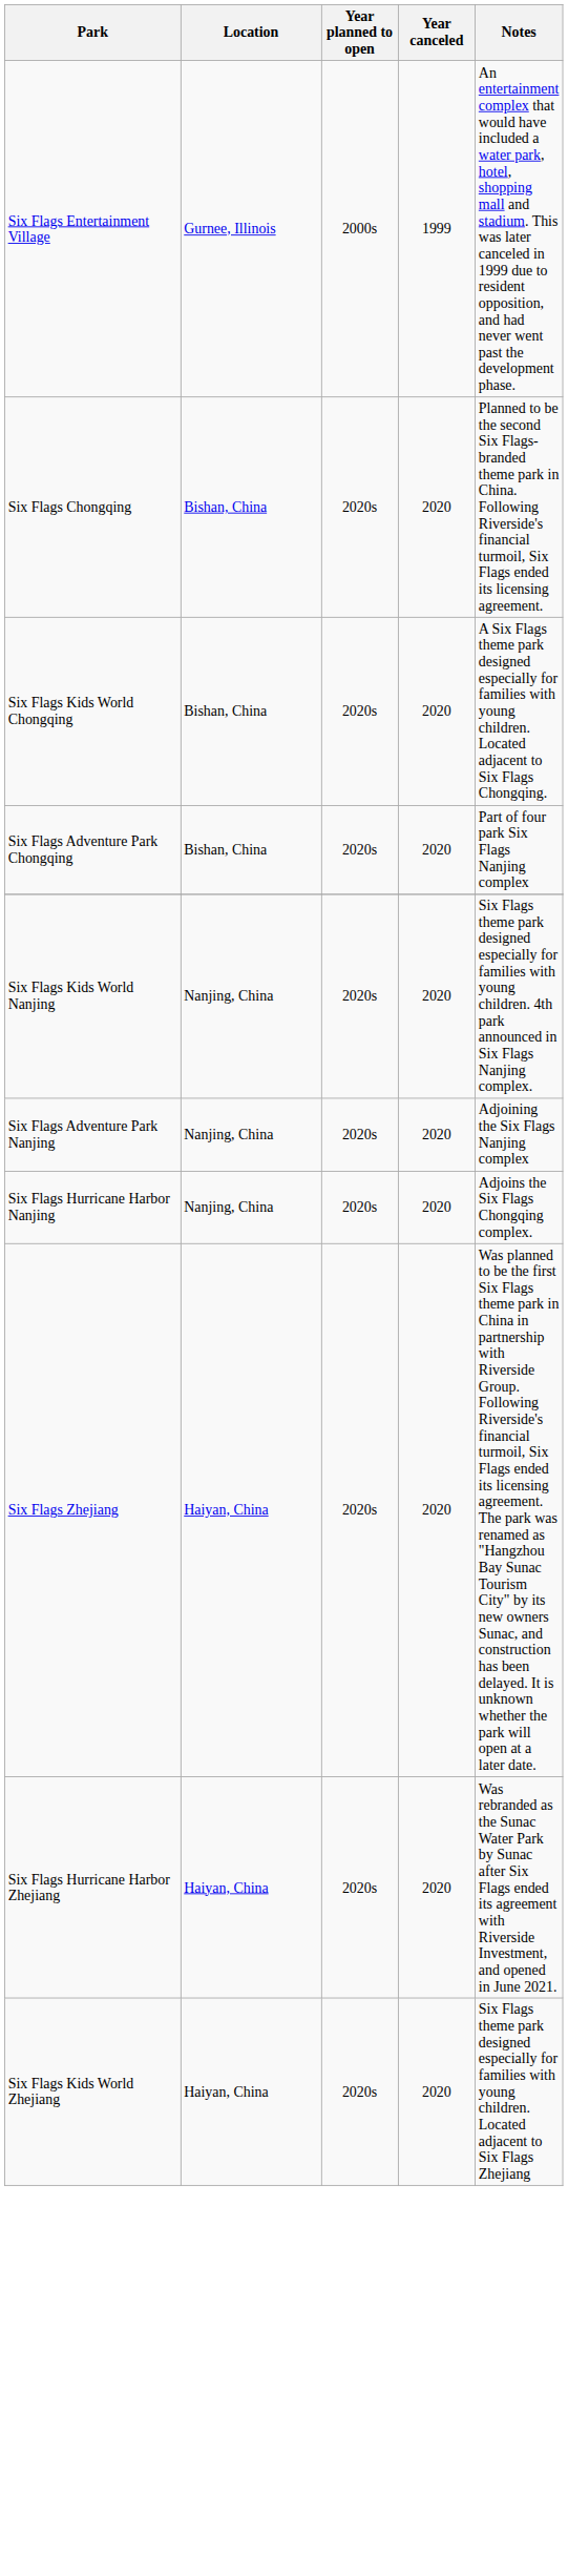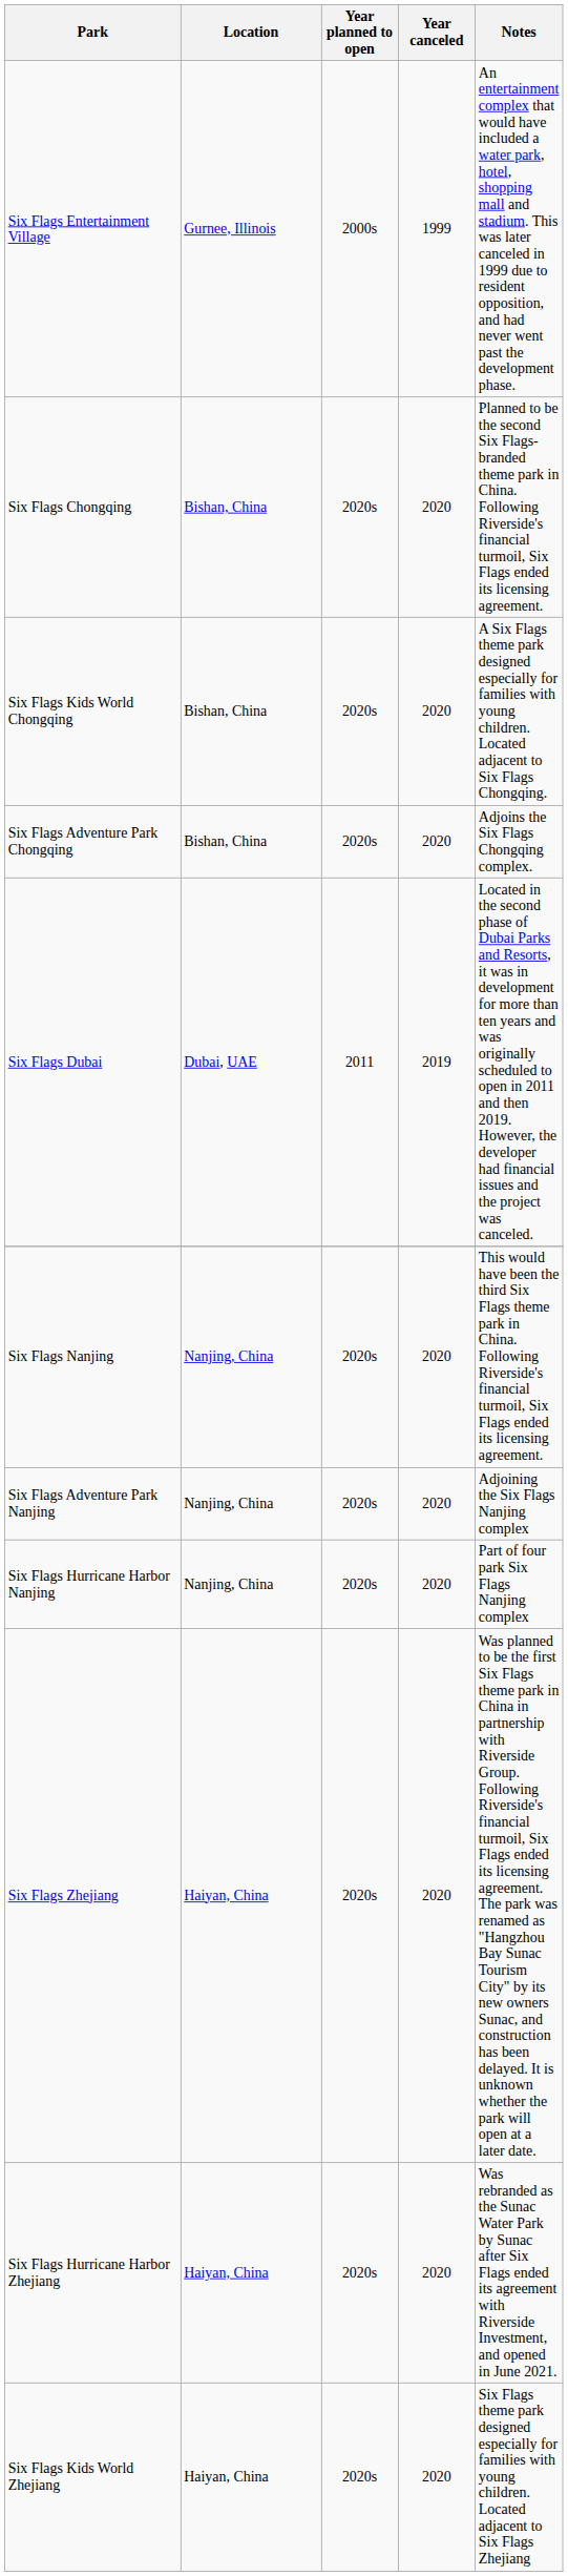 <table class="wikitable sortable" style="width:98%;">
 <tr>
 <th style="width:200px;">Park</th>
 <th style="width:160px;">Location</th>
 <th style="width:80px;">Year planned to open</th>
 <th style="width:80px;">Year canceled</th>
 <th>Notes</th>
 </tr>
 <tr>
 <td><a href='#'>Six Flags Entertainment Village</a></td>
 <td><a href='#'>Gurnee, Illinois</a></td>
 <td style="text-align:center">2000s</td>
 <td style="text-align:center">1999</td>
 <td>An <a href='#'>entertainment complex</a> that would have included a <a href='#'>water park</a>, <a href='#'>hotel</a>, <a href='#'>shopping mall</a> and <a href='#'>stadium</a>. This was later canceled in 1999 due to resident opposition, and had never went past the development phase.</td>
 </tr>
 <tr>
 <td>Six Flags Chongqing</td>
 <td><a href='#'>Bishan, China</a></td>
 <td style="text-align:center">2020s</td>
 <td style="text-align:center">2020</td>
 <td>Planned to be the second Six Flags-branded theme park in China. Following Riverside's financial turmoil, Six Flags ended its licensing agreement.</td>
 </tr>
 <tr>
 <td>Six Flags Kids World Chongqing</td>
 <td>Bishan, China</td>
 <td style="text-align:center">2020s</td>
 <td style="text-align:center">2020</td>
 <td>A Six Flags theme park designed especially for families with young children. Located adjacent to Six Flags Chongqing.</td>
 </tr>
 <tr>
 <td>Six Flags Adventure Park Chongqing</td>
 <td>Bishan, China</td>
 <td style="text-align:center">2020s</td>
 <td style="text-align:center">2020</td>
-<td>Part of four park Six Flags Nanjing complex</td>
+<td>Adjoins the Six Flags Chongqing complex.</td>
+</tr>
+<tr>
+<td><a href='#'>Six Flags Dubai</a></td>
+<td><a href='#'>Dubai</a>, <a href='#'>UAE</a></td>
+<td style="text-align:center">2011</td>
+<td style="text-align:center">2019</td>
+<td>Located in the second phase of <a href='#'>Dubai Parks and Resorts</a>, it was in development for more than ten years and was originally scheduled to open in 2011 and then 2019. However, the developer had financial issues and the project was canceled.</td>
 </tr>
 <tr>
 </tr>
 <tr>
-<td>Six Flags Kids World Nanjing</td>
-<td>Nanjing, China</td>
+<td>Six Flags Nanjing</td>
+<td><a href='#'>Nanjing, China</a></td>
 <td style="text-align:center">2020s</td>
 <td style="text-align:center">2020</td>
-<td>Six Flags theme park designed especially for families with young children. 4th park announced in Six Flags Nanjing complex.</td>
+<td>This would have been the third Six Flags theme park in China. Following Riverside's financial turmoil, Six Flags ended its licensing agreement.</td>
 </tr>
 <tr>
 <td>Six Flags Adventure Park Nanjing</td>
 <td>Nanjing, China</td>
 <td style="text-align:center">2020s</td>
 <td style="text-align:center">2020</td>
 <td>Adjoining the Six Flags Nanjing complex</td>
 </tr>
 <tr>
 <td>Six Flags Hurricane Harbor Nanjing</td>
 <td>Nanjing, China</td>
 <td style="text-align:center">2020s</td>
 <td style="text-align:center">2020</td>
-<td>Adjoins the Six Flags Chongqing complex.</td>
+<td>Part of four park Six Flags Nanjing complex</td>
 </tr>
 <tr>
 <td><a href='#'>Six Flags Zhejiang</a></td>
 <td><a href='#'>Haiyan, China</a></td>
 <td style="text-align:center">2020s</td>
 <td style="text-align:center">2020</td>
 <td>Was planned to be the first Six Flags theme park in China in partnership with Riverside Group. Following Riverside's financial turmoil, Six Flags ended its licensing agreement. The park was renamed as "Hangzhou Bay Sunac Tourism City" by its new owners Sunac, and construction has been delayed. It is unknown whether the park will open at a later date.</td>
 </tr>
 <tr>
 <td>Six Flags Hurricane Harbor Zhejiang</td>
 <td><a href='#'>Haiyan, China</a></td>
 <td style="text-align:center">2020s</td>
 <td style="text-align:center">2020</td>
 <td>Was rebranded as the Sunac Water Park by Sunac after Six Flags ended its agreement with Riverside Investment, and opened in June 2021.</td>
 </tr>
 <tr>
 <td>Six Flags Kids World Zhejiang</td>
 <td>Haiyan, China</td>
 <td style="text-align:center">2020s</td>
 <td style="text-align:center">2020</td>
 <td>Six Flags theme park designed especially for families with young children. Located adjacent to Six Flags Zhejiang</td>
 </tr>
 </table>
